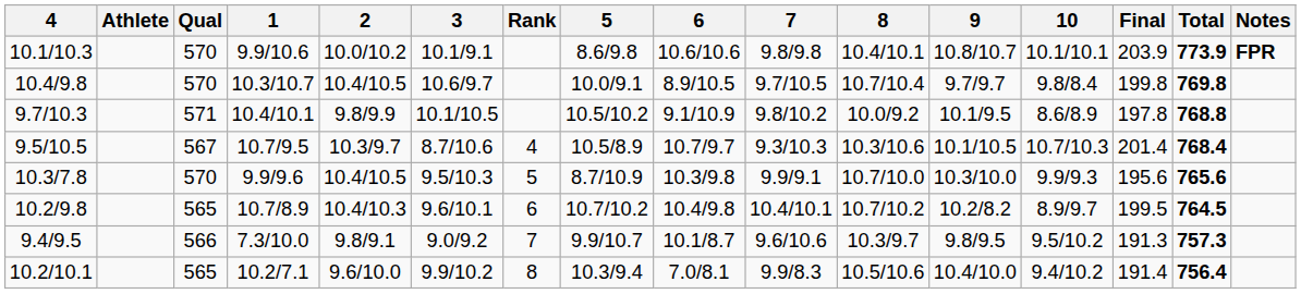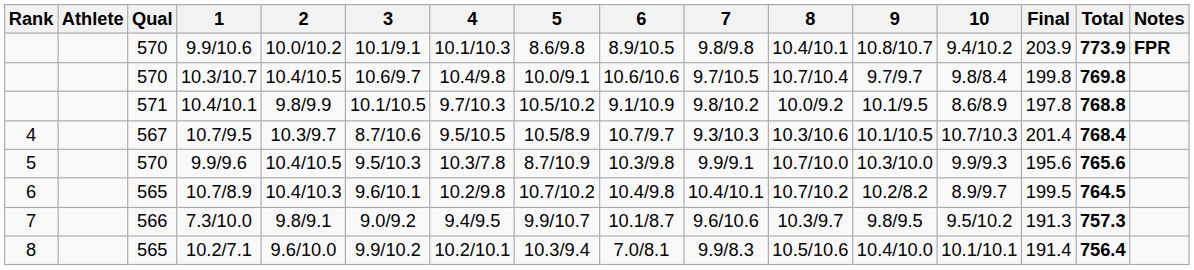 <table class="wikitable sortable">
 <tr>
-<th class="unsortable" style="width: 28px">4</th>
+<th>Rank</th>
 <th>Athlete</th>
 <th>Qual</th>
 <th class="unsortable" style="width: 28px">1</th>
 <th class="unsortable" style="width: 28px">2</th>
 <th class="unsortable" style="width: 28px">3</th>
-<th>Rank</th>
+<th class="unsortable" style="width: 28px">4</th>
 <th class="unsortable" style="width: 28px">5</th>
 <th class="unsortable" style="width: 28px">6</th>
 <th class="unsortable" style="width: 28px">7</th>
 <th class="unsortable" style="width: 28px">8</th>
 <th class="unsortable" style="width: 28px">9</th>
 <th class="unsortable" style="width: 28px">10</th>
 <th>Final</th>
 <th>Total</th>
 <th>Notes</th>
 </tr>
 <tr>
-<td align="center">10.1/10.3</td>
+<td align="center"></td>
 <td></td>
 <td align="center">570</td>
 <td align="center">9.9/10.6</td>
 <td align="center">10.0/10.2</td>
 <td align="center">10.1/9.1</td>
-<td align="center"></td>
+<td align="center">10.1/10.3</td>
 <td align="center">8.6/9.8</td>
-<td align="center">10.6/10.6</td>
+<td align="center">8.9/10.5</td>
 <td align="center">9.8/9.8</td>
 <td align="center">10.4/10.1</td>
 <td align="center">10.8/10.7</td>
-<td align="center">10.1/10.1</td>
+<td align="center">9.4/10.2</td>
 <td align="center">203.9</td>
 <td align="center"><strong>773.9</strong></td>
 <td><strong>FPR</strong></td>
 </tr>
 <tr>
-<td align="center">10.4/9.8</td>
+<td align="center"></td>
 <td></td>
 <td align="center">570</td>
 <td align="center">10.3/10.7</td>
 <td align="center">10.4/10.5</td>
 <td align="center">10.6/9.7</td>
-<td align="center"></td>
+<td align="center">10.4/9.8</td>
 <td align="center">10.0/9.1</td>
-<td align="center">8.9/10.5</td>
+<td align="center">10.6/10.6</td>
 <td align="center">9.7/10.5</td>
 <td align="center">10.7/10.4</td>
 <td align="center">9.7/9.7</td>
 <td align="center">9.8/8.4</td>
 <td align="center">199.8</td>
 <td align="center"><strong>769.8</strong></td>
 <td></td>
 </tr>
 <tr>
-<td align="center">9.7/10.3</td>
+<td align="center"></td>
 <td></td>
 <td align="center">571</td>
 <td align="center">10.4/10.1</td>
 <td align="center">9.8/9.9</td>
 <td align="center">10.1/10.5</td>
-<td align="center"></td>
+<td align="center">9.7/10.3</td>
 <td align="center">10.5/10.2</td>
 <td align="center">9.1/10.9</td>
 <td align="center">9.8/10.2</td>
 <td align="center">10.0/9.2</td>
 <td align="center">10.1/9.5</td>
 <td align="center">8.6/8.9</td>
 <td align="center">197.8</td>
 <td align="center"><strong>768.8</strong></td>
 <td></td>
 </tr>
 <tr>
-<td align="center">9.5/10.5</td>
+<td align="center">4</td>
 <td></td>
 <td align="center">567</td>
 <td align="center">10.7/9.5</td>
 <td align="center">10.3/9.7</td>
 <td align="center">8.7/10.6</td>
-<td align="center">4</td>
+<td align="center">9.5/10.5</td>
 <td align="center">10.5/8.9</td>
 <td align="center">10.7/9.7</td>
 <td align="center">9.3/10.3</td>
 <td align="center">10.3/10.6</td>
 <td align="center">10.1/10.5</td>
 <td align="center">10.7/10.3</td>
 <td align="center">201.4</td>
 <td align="center"><strong>768.4</strong></td>
 <td></td>
 </tr>
 <tr>
-<td align="center">10.3/7.8</td>
+<td align="center">5</td>
 <td></td>
 <td align="center">570</td>
 <td align="center">9.9/9.6</td>
 <td align="center">10.4/10.5</td>
 <td align="center">9.5/10.3</td>
-<td align="center">5</td>
+<td align="center">10.3/7.8</td>
 <td align="center">8.7/10.9</td>
 <td align="center">10.3/9.8</td>
 <td align="center">9.9/9.1</td>
 <td align="center">10.7/10.0</td>
 <td align="center">10.3/10.0</td>
 <td align="center">9.9/9.3</td>
 <td align="center">195.6</td>
 <td align="center"><strong>765.6</strong></td>
 <td></td>
 </tr>
 <tr>
-<td align="center">10.2/9.8</td>
+<td align="center">6</td>
 <td></td>
 <td align="center">565</td>
 <td align="center">10.7/8.9</td>
 <td align="center">10.4/10.3</td>
 <td align="center">9.6/10.1</td>
-<td align="center">6</td>
+<td align="center">10.2/9.8</td>
 <td align="center">10.7/10.2</td>
 <td align="center">10.4/9.8</td>
 <td align="center">10.4/10.1</td>
 <td align="center">10.7/10.2</td>
 <td align="center">10.2/8.2</td>
 <td align="center">8.9/9.7</td>
 <td align="center">199.5</td>
 <td align="center"><strong>764.5</strong></td>
 <td></td>
 </tr>
 <tr>
-<td align="center">9.4/9.5</td>
+<td align="center">7</td>
 <td></td>
 <td align="center">566</td>
 <td align="center">7.3/10.0</td>
 <td align="center">9.8/9.1</td>
 <td align="center">9.0/9.2</td>
-<td align="center">7</td>
+<td align="center">9.4/9.5</td>
 <td align="center">9.9/10.7</td>
 <td align="center">10.1/8.7</td>
 <td align="center">9.6/10.6</td>
 <td align="center">10.3/9.7</td>
 <td align="center">9.8/9.5</td>
 <td align="center">9.5/10.2</td>
 <td align="center">191.3</td>
 <td align="center"><strong>757.3</strong></td>
 <td></td>
 </tr>
 <tr>
-<td align="center">10.2/10.1</td>
+<td align="center">8</td>
 <td></td>
 <td align="center">565</td>
 <td align="center">10.2/7.1</td>
 <td align="center">9.6/10.0</td>
 <td align="center">9.9/10.2</td>
-<td align="center">8</td>
+<td align="center">10.2/10.1</td>
 <td align="center">10.3/9.4</td>
 <td align="center">7.0/8.1</td>
 <td align="center">9.9/8.3</td>
 <td align="center">10.5/10.6</td>
 <td align="center">10.4/10.0</td>
-<td align="center">9.4/10.2</td>
+<td align="center">10.1/10.1</td>
 <td align="center">191.4</td>
 <td align="center"><strong>756.4</strong></td>
 <td></td>
 </tr>
 </table>
